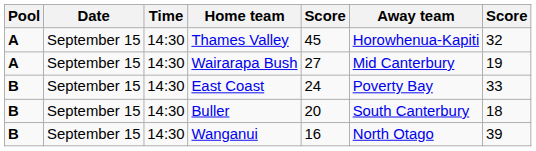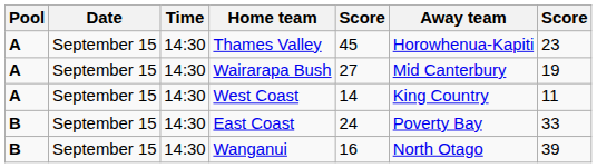 <table class="wikitable">
 <tr>
 <th>Pool</th>
 <th>Date</th>
 <th>Time</th>
 <th>Home team</th>
 <th>Score</th>
 <th>Away team</th>
 <th>Score</th>
 </tr>
 <tr>
 <td><strong>A</strong></td>
 <td>September 15</td>
 <td>14:30</td>
 <td><a href='#'>Thames Valley</a></td>
 <td>45</td>
 <td><a href='#'>Horowhenua-Kapiti</a></td>
-<td>32</td>
+<td>23</td>
 </tr>
 <tr>
 <td><strong>A</strong></td>
 <td>September 15</td>
 <td>14:30</td>
 <td><a href='#'>Wairarapa Bush</a></td>
 <td>27</td>
 <td><a href='#'>Mid Canterbury</a></td>
 <td>19</td>
+</tr>
+<tr>
+<td><strong>A</strong></td>
+<td>September 15</td>
+<td>14:30</td>
+<td><a href='#'>West Coast</a></td>
+<td>14</td>
+<td><a href='#'>King Country</a></td>
+<td>11</td>
 </tr>
 <tr>
 <td><strong>B</strong></td>
 <td>September 15</td>
 <td>14:30</td>
 <td><a href='#'>East Coast</a></td>
 <td>24</td>
 <td><a href='#'>Poverty Bay</a></td>
 <td>33</td>
 </tr>
 <tr>
 <td><strong>B</strong></td>
 <td>September 15</td>
 <td>14:30</td>
-<td><a href='#'>Buller</a></td>
-<td>20</td>
-<td><a href='#'>South Canterbury</a></td>
-<td>18</td>
-</tr>
-<tr>
-<td><strong>B</strong></td>
-<td>September 15</td>
-<td>14:30</td>
 <td><a href='#'>Wanganui</a></td>
 <td>16</td>
 <td><a href='#'>North Otago</a></td>
 <td>39</td>
 </tr>
 </table>
